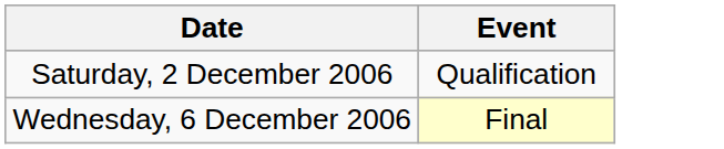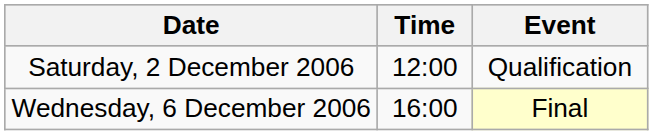 <table class = "wikitable" style="text-align:center;">
 <tr>
 <th width=220>Date</th>
+<th width=50>Time</th>
 <th width=100>Event</th>
 </tr>
 <tr>
 <td>Saturday, 2 December 2006</td>
+<td>12:00</td>
 <td>Qualification</td>
 </tr>
 <tr>
 <td>Wednesday, 6 December 2006</td>
+<td>16:00</td>
 <td bgcolor=ffffcc>Final</td>
 </tr>
 </table>
